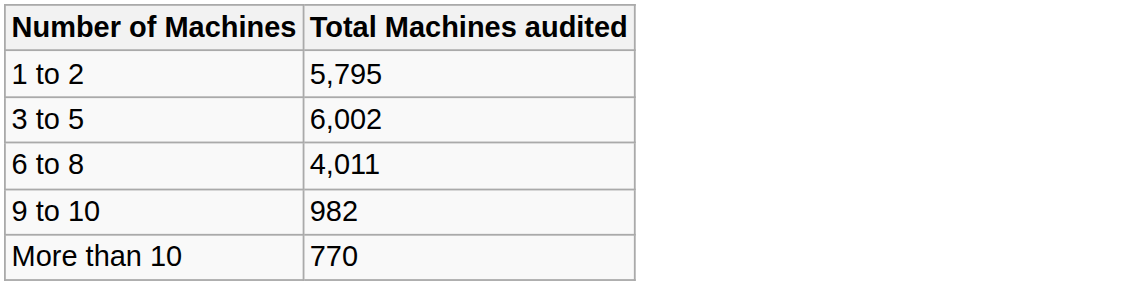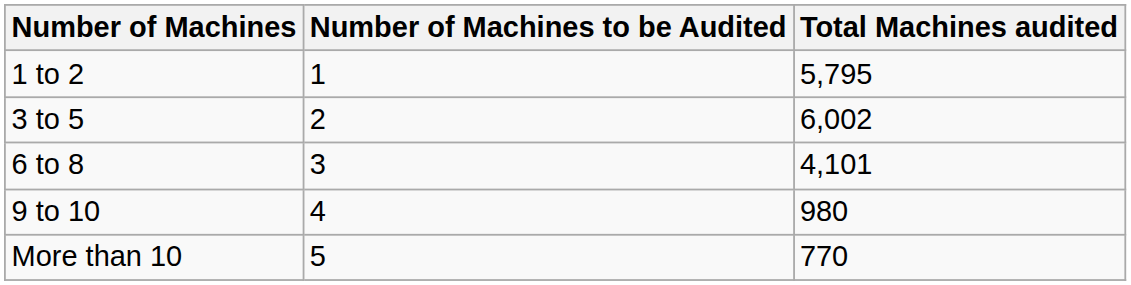 <table class="wikitable">
 <tr>
 <th><strong>Number of Machines</strong></th>
+<th><strong>Number of Machines to be Audited</strong></th>
 <th><strong>Total Machines audited </strong></th>
 </tr>
 <tr>
 <td>1 to 2</td>
+<td>1</td>
 <td>5,795</td>
 </tr>
 <tr>
 <td>3 to 5</td>
+<td>2</td>
 <td>6,002</td>
 </tr>
 <tr>
 <td>6 to 8</td>
-<td>4,011</td>
+<td>3</td>
+<td>4,101</td>
 </tr>
 <tr>
 <td>9 to 10</td>
-<td>982</td>
+<td>4</td>
+<td>980</td>
 </tr>
 <tr>
 <td>More than 10</td>
+<td>5</td>
 <td>770</td>
 </tr>
 </table>
